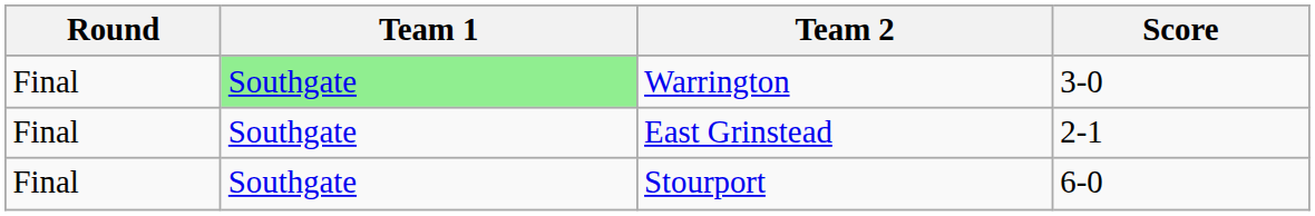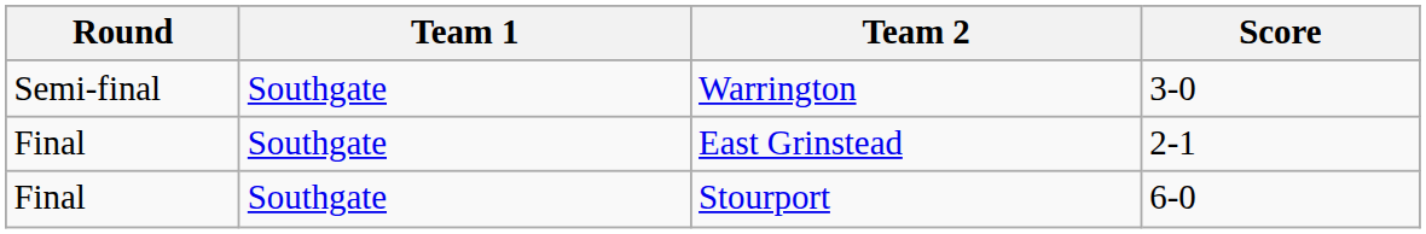 <table class="wikitable" style="font-size: 100%">
 <tr>
 <th width=100>Round</th>
 <th width=200>Team 1</th>
 <th width=200>Team 2</th>
 <th width=120>Score</th>
 </tr>
 <tr>
-<td>Final</td>
-<td style="background: lightgreen;"><a href='#'>Southgate</a></td>
+<td>Semi-final</td>
+<td><a href='#'>Southgate</a></td>
 <td><a href='#'>Warrington</a></td>
 <td>3-0</td>
 </tr>
 <tr>
 <td>Final</td>
 <td><a href='#'>Southgate</a></td>
 <td><a href='#'>East Grinstead</a></td>
 <td>2-1</td>
 </tr>
 <tr>
 <td>Final</td>
 <td><a href='#'>Southgate</a></td>
 <td><a href='#'>Stourport</a></td>
 <td>6-0</td>
 </tr>
 </table>
